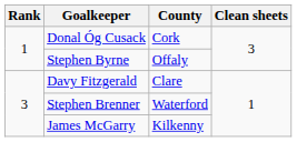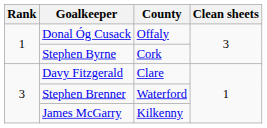 <table class="wikitable">
 <tr>
 <th>Rank</th>
 <th>Goalkeeper</th>
 <th>County</th>
 <th>Clean sheets</th>
 </tr>
 <tr>
 <td rowspan=2 align=center>1</td>
 <td><a href='#'>Donal Óg Cusack</a></td>
-<td><a href='#'>Cork</a></td>
+<td><a href='#'>Offaly</a></td>
 <td rowspan=2 align=center>3</td>
 </tr>
 <tr>
 <td><a href='#'>Stephen Byrne</a></td>
-<td><a href='#'>Offaly</a></td>
+<td><a href='#'>Cork</a></td>
 </tr>
 <tr>
 <td rowspan=3 align=center>3</td>
 <td><a href='#'>Davy Fitzgerald</a></td>
 <td><a href='#'>Clare</a></td>
 <td rowspan=3 align=center>1</td>
 </tr>
 <tr>
 <td><a href='#'>Stephen Brenner</a></td>
 <td><a href='#'>Waterford</a></td>
 </tr>
 <tr>
 <td><a href='#'>James McGarry</a></td>
 <td><a href='#'>Kilkenny</a></td>
 </tr>
 </table>
